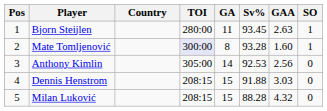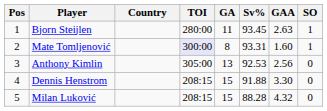 <table class="wikitable sortable" style="text-align: center;">
 <tr>
 <th width=30>Pos</th>
 <th width=120>Player</th>
 <th width=90>Country</th>
 <th width=30>TOI</th>
 <th width=30>GA</th>
 <th width=30>Sv%</th>
 <th width=30>GAA</th>
 <th width=30>SO</th>
 </tr>
 <tr>
 <td>1</td>
 <td align=left><a href='#'>Bjorn Steijlen</a></td>
 <td align=left></td>
 <td>280:00</td>
 <td>11</td>
 <td>93.45</td>
 <td>2.63</td>
 <td>1</td>
 </tr>
 <tr>
 <td>2</td>
 <td align=left><a href='#'>Mate Tomljenović</a></td>
 <td align=left></td>
 <td style="background: lavender;">300:00</td>
 <td>8</td>
-<td>93.28</td>
+<td>93.31</td>
 <td>1.60</td>
 <td>1</td>
 </tr>
 <tr>
 <td>3</td>
 <td align=left><a href='#'>Anthony Kimlin</a></td>
 <td align=left></td>
 <td>305:00</td>
-<td>14</td>
+<td>13</td>
 <td>92.53</td>
 <td>2.56</td>
 <td>0</td>
 </tr>
 <tr>
 <td>4</td>
 <td align=left><a href='#'>Dennis Henstrom</a></td>
 <td align=left></td>
 <td>208:15</td>
 <td>15</td>
 <td>91.88</td>
-<td>3.03</td>
+<td>3.30</td>
 <td>0</td>
 </tr>
 <tr>
 <td>5</td>
 <td align=left><a href='#'>Milan Luković</a></td>
 <td align=left></td>
 <td>208:15</td>
 <td>15</td>
 <td>88.28</td>
 <td>4.32</td>
 <td>0</td>
 </tr>
 </table>
